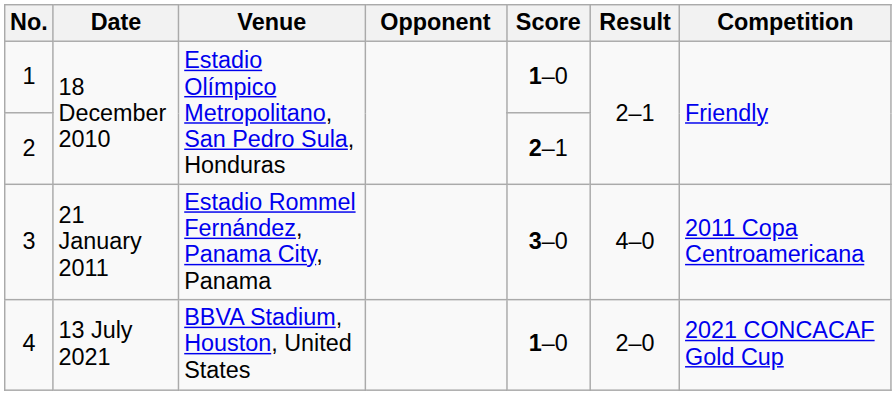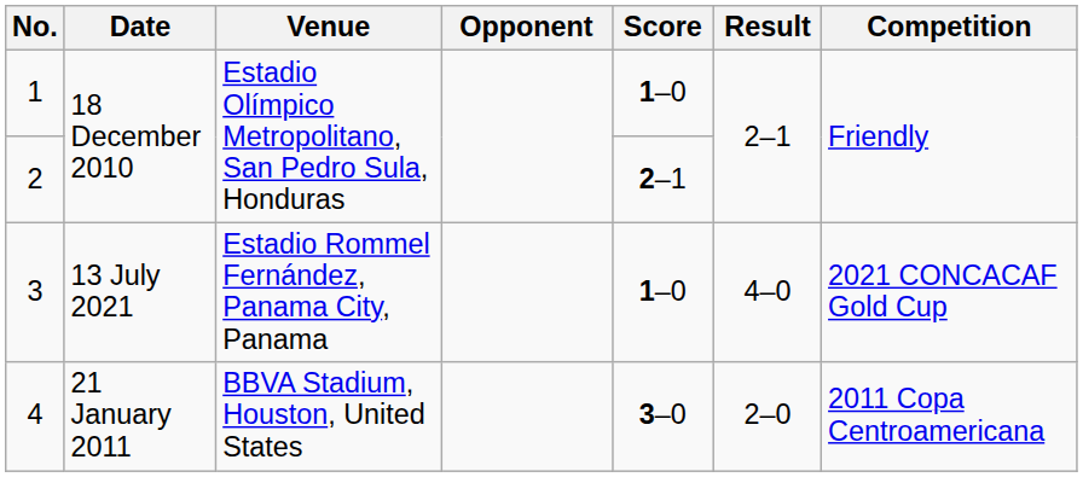 <table class="wikitable" border="1">
 <tr>
 <th width="25">No.</th>
 <th width="100">Date</th>
 <th width="200">Venue</th>
 <th width="150">Opponent</th>
 <th width="75">Score</th>
 <th width="75">Result</th>
 <th width="200">Competition</th>
 </tr>
 <tr>
 <td align="center">1</td>
 <td rowspan="2">18 December 2010</td>
 <td rowspan="2"><a href='#'>Estadio Olímpico Metropolitano</a>, <a href='#'>San Pedro Sula</a>, Honduras</td>
 <td rowspan="2"></td>
 <td align="center"><strong>1</strong>–0</td>
 <td align="center" rowspan="2">2–1</td>
 <td rowspan="2"><a href='#'>Friendly</a></td>
 </tr>
 <tr>
 <td align="center">2</td>
 <td align="center"><strong>2</strong>–1</td>
 </tr>
 <tr>
 <td align="center">3</td>
-<td>21 January 2011</td>
+<td>13 July 2021</td>
 <td><a href='#'>Estadio Rommel Fernández</a>, <a href='#'>Panama City</a>, Panama</td>
 <td></td>
-<td align="center"><strong>3</strong>–0</td>
+<td align="center"><strong>1</strong>–0</td>
 <td align="center">4–0</td>
-<td><a href='#'>2011 Copa Centroamericana</a></td>
+<td><a href='#'>2021 CONCACAF Gold Cup</a></td>
 </tr>
 <tr>
 <td align="center">4</td>
-<td>13 July 2021</td>
+<td>21 January 2011</td>
 <td><a href='#'>BBVA Stadium</a>, <a href='#'>Houston</a>, United States</td>
 <td></td>
-<td align="center"><strong>1</strong>–0</td>
+<td align="center"><strong>3</strong>–0</td>
 <td align="center">2–0</td>
-<td><a href='#'>2021 CONCACAF Gold Cup</a></td>
+<td><a href='#'>2011 Copa Centroamericana</a></td>
 </tr>
 </table>
